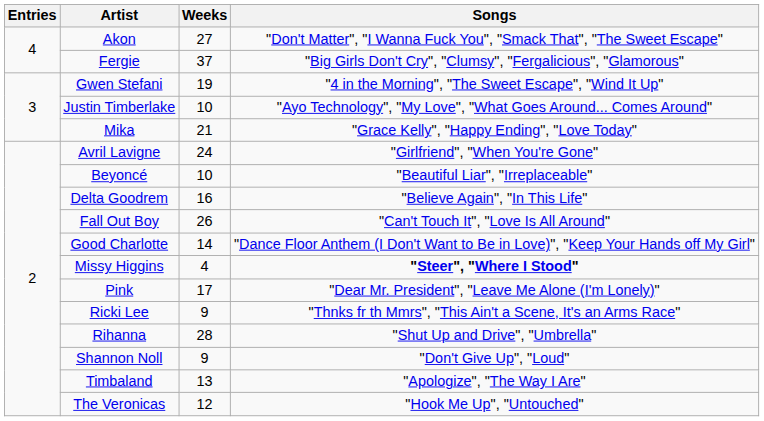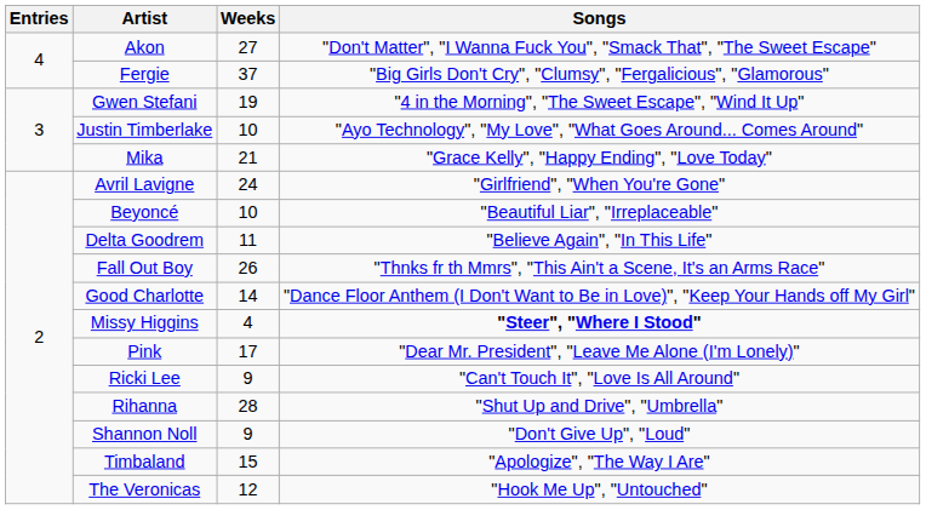 <table class="wikitable sortable" style="text-align: center;">
 <tr>
 <th>Entries</th>
 <th>Artist</th>
 <th>Weeks</th>
 <th>Songs</th>
 </tr>
 <tr>
 <td rowspan="2" style="text-align:center">4</td>
 <td><a href='#'>Akon</a></td>
 <td>27</td>
 <td>"<a href='#'>Don't Matter</a>", "<a href='#'>I Wanna Fuck You</a>", "<a href='#'>Smack That</a>", "<a href='#'>The Sweet Escape</a>"</td>
 </tr>
 <tr>
 <td><a href='#'>Fergie</a></td>
 <td>37</td>
 <td>"<a href='#'>Big Girls Don't Cry</a>", "<a href='#'>Clumsy</a>", "<a href='#'>Fergalicious</a>", "<a href='#'>Glamorous</a>"</td>
 </tr>
 <tr>
 <td rowspan="3" style="text-align:center">3</td>
 <td><a href='#'>Gwen Stefani</a></td>
 <td>19</td>
 <td>"<a href='#'>4 in the Morning</a>", "<a href='#'>The Sweet Escape</a>", "<a href='#'>Wind It Up</a>"</td>
 </tr>
 <tr>
 <td><a href='#'>Justin Timberlake</a></td>
 <td>10</td>
 <td>"<a href='#'>Ayo Technology</a>", "<a href='#'>My Love</a>", "<a href='#'>What Goes Around... Comes Around</a>"</td>
 </tr>
 <tr>
 <td><a href='#'>Mika</a></td>
 <td>21</td>
 <td>"<a href='#'>Grace Kelly</a>", "<a href='#'>Happy Ending</a>", "<a href='#'>Love Today</a>"</td>
 </tr>
 <tr>
 <td rowspan="12" style="text-align:center">2</td>
 <td><a href='#'>Avril Lavigne</a></td>
 <td>24</td>
 <td>"<a href='#'>Girlfriend</a>", "<a href='#'>When You're Gone</a>"</td>
 </tr>
 <tr>
 <td><a href='#'>Beyoncé</a></td>
 <td>10</td>
 <td>"<a href='#'>Beautiful Liar</a>", "<a href='#'>Irreplaceable</a>"</td>
 </tr>
 <tr>
 <td><a href='#'>Delta Goodrem</a></td>
-<td>16</td>
+<td>11</td>
 <td>"<a href='#'>Believe Again</a>", "<a href='#'>In This Life</a>"</td>
 </tr>
 <tr>
 <td><a href='#'>Fall Out Boy</a></td>
 <td>26</td>
-<td>"<a href='#'>Can't Touch It</a>", "<a href='#'>Love Is All Around</a>"</td>
+<td>"<a href='#'>Thnks fr th Mmrs</a>", "<a href='#'>This Ain't a Scene, It's an Arms Race</a>"</td>
 </tr>
 <tr>
 <td><a href='#'>Good Charlotte</a></td>
 <td>14</td>
 <td>"<a href='#'>Dance Floor Anthem (I Don't Want to Be in Love)</a>", "<a href='#'>Keep Your Hands off My Girl</a>"</td>
 </tr>
 <tr>
 <td><a href='#'>Missy Higgins</a></td>
 <td>4</td>
 <td><strong>"<a href='#'>Steer</a>", "<a href='#'>Where I Stood</a>"</strong></td>
 </tr>
 <tr>
 <td><a href='#'>Pink</a></td>
 <td>17</td>
 <td>"<a href='#'>Dear Mr. President</a>", "<a href='#'>Leave Me Alone (I'm Lonely)</a>"</td>
 </tr>
 <tr>
 <td><a href='#'>Ricki Lee</a></td>
 <td>9</td>
-<td>"<a href='#'>Thnks fr th Mmrs</a>", "<a href='#'>This Ain't a Scene, It's an Arms Race</a>"</td>
+<td>"<a href='#'>Can't Touch It</a>", "<a href='#'>Love Is All Around</a>"</td>
 </tr>
 <tr>
 <td><a href='#'>Rihanna</a></td>
 <td>28</td>
 <td>"<a href='#'>Shut Up and Drive</a>", "<a href='#'>Umbrella</a>"</td>
 </tr>
 <tr>
 <td><a href='#'>Shannon Noll</a></td>
 <td>9</td>
 <td>"<a href='#'>Don't Give Up</a>", "<a href='#'>Loud</a>"</td>
 </tr>
 <tr>
 <td><a href='#'>Timbaland</a></td>
-<td>13</td>
+<td>15</td>
 <td>"<a href='#'>Apologize</a>", "<a href='#'>The Way I Are</a>"</td>
 </tr>
 <tr>
 <td><a href='#'>The Veronicas</a></td>
 <td>12</td>
 <td>"<a href='#'>Hook Me Up</a>", "<a href='#'>Untouched</a>"</td>
 </tr>
 </table>
